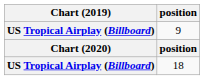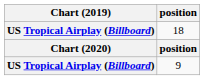 <table class="wikitable sortable plainrowheaders" style="text-align:center;">
 <tr>
 <th scope="col">Chart (2019)</th>
 <th scope="col">position</th>
 </tr>
 <tr>
 <th scope="row">US <a href='#'>Tropical Airplay</a> (<em><a href='#'>Billboard</a></em>)</th>
-<td style="text-align:center;">9</td>
+<td style="text-align:center;">18</td>
 </tr>
 <tr>
 <th scope="col">Chart (2020)</th>
 <th scope="col">position</th>
 </tr>
 <tr>
 <th scope="row">US <a href='#'>Tropical Airplay</a> (<em><a href='#'>Billboard</a></em>)</th>
-<td style="text-align:center;">18</td>
+<td style="text-align:center;">9</td>
 </tr>
 </table>
